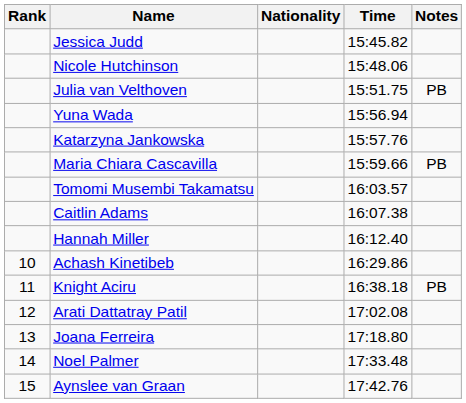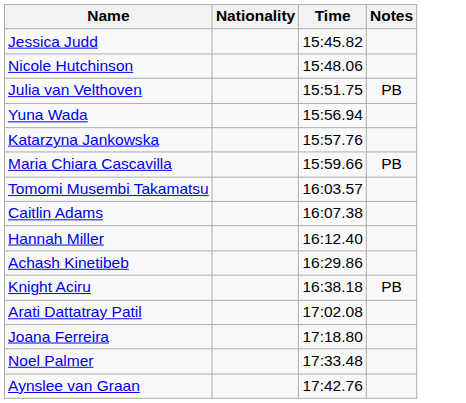 <table class="wikitable sortable" style="text-align:center">
 <tr>
-<th>Rank</th>
 <th>Name</th>
 <th>Nationality</th>
 <th>Time</th>
 <th>Notes</th>
 </tr>
 <tr>
-<td></td>
 <td align=left><a href='#'>Jessica Judd</a></td>
 <td align=left></td>
 <td>15:45.82</td>
 <td></td>
 </tr>
 <tr>
-<td></td>
 <td align=left><a href='#'>Nicole Hutchinson</a></td>
 <td align=left></td>
 <td>15:48.06</td>
 <td></td>
 </tr>
 <tr>
-<td></td>
 <td align=left><a href='#'>Julia van Velthoven</a></td>
 <td align=left></td>
 <td>15:51.75</td>
 <td>PB</td>
 </tr>
 <tr>
-<td></td>
 <td align=left><a href='#'>Yuna Wada</a></td>
 <td align=left></td>
 <td>15:56.94</td>
 <td></td>
 </tr>
 <tr>
-<td></td>
 <td align=left><a href='#'>Katarzyna Jankowska</a></td>
 <td align=left></td>
 <td>15:57.76</td>
 <td></td>
 </tr>
 <tr>
-<td></td>
 <td align=left><a href='#'>Maria Chiara Cascavilla</a></td>
 <td align=left></td>
 <td>15:59.66</td>
 <td>PB</td>
 </tr>
 <tr>
-<td></td>
 <td align=left><a href='#'>Tomomi Musembi Takamatsu</a></td>
 <td align=left></td>
 <td>16:03.57</td>
 <td></td>
 </tr>
 <tr>
-<td></td>
 <td align=left><a href='#'>Caitlin Adams</a></td>
 <td align=left></td>
 <td>16:07.38</td>
 <td></td>
 </tr>
 <tr>
-<td></td>
 <td align=left><a href='#'>Hannah Miller</a></td>
 <td align=left></td>
 <td>16:12.40</td>
 <td></td>
 </tr>
 <tr>
-<td>10</td>
 <td align=left><a href='#'>Achash Kinetibeb</a></td>
 <td align=left></td>
 <td>16:29.86</td>
 <td></td>
 </tr>
 <tr>
-<td>11</td>
 <td align=left><a href='#'>Knight Aciru</a></td>
 <td align=left></td>
 <td>16:38.18</td>
 <td>PB</td>
 </tr>
 <tr>
-<td>12</td>
 <td align=left><a href='#'>Arati Dattatray Patil</a></td>
 <td align=left></td>
 <td>17:02.08</td>
 <td></td>
 </tr>
 <tr>
-<td>13</td>
 <td align=left><a href='#'>Joana Ferreira</a></td>
 <td align=left></td>
 <td>17:18.80</td>
 <td></td>
 </tr>
 <tr>
-<td>14</td>
 <td align=left><a href='#'>Noel Palmer</a></td>
 <td align=left></td>
 <td>17:33.48</td>
 <td></td>
 </tr>
 <tr>
-<td>15</td>
 <td align=left><a href='#'>Aynslee van Graan</a></td>
 <td align=left></td>
 <td>17:42.76</td>
 <td></td>
 </tr>
 </table>
